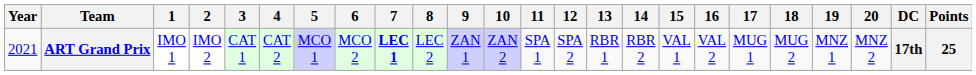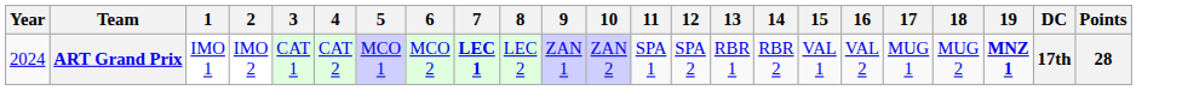 <table class="wikitable" style="text-align:center; font-size:85%">
 <tr>
 <th>Year</th>
 <th>Team</th>
 <th>1</th>
 <th>2</th>
 <th>3</th>
 <th>4</th>
 <th>5</th>
 <th>6</th>
 <th>7</th>
 <th>8</th>
 <th>9</th>
 <th>10</th>
 <th>11</th>
 <th>12</th>
 <th>13</th>
 <th>14</th>
 <th>15</th>
 <th>16</th>
 <th>17</th>
 <th>18</th>
 <th>19</th>
-<th>20</th>
 <th>DC</th>
 <th>Points</th>
 </tr>
 <tr>
-<td><a href='#'>2021</a></td>
+<td><a href='#'>2024</a></td>
 <th nowrap><a href='#'>ART Grand Prix</a></th>
 <td style="background:#FFFFFF;"><a href='#'>IMO<br>1</a><br></td>
 <td style="background:#FFFFFF;"><a href='#'>IMO<br>2</a><br></td>
 <td style="background:#DFFFDF;"><a href='#'>CAT<br>1</a><br></td>
 <td style="background:#DFFFDF;"><a href='#'>CAT<br>2</a><br></td>
 <td style="background:#CFCFFF;"><a href='#'>MCO<br>1</a><br></td>
 <td style="background:#DFFFDF;"><a href='#'>MCO<br>2</a><br></td>
 <td style="background:#DFFFDF;"><strong><a href='#'>LEC<br>1</a><br></strong></td>
 <td style="background:#DFFFDF;"><a href='#'>LEC<br>2</a><br></td>
 <td style="background:#CFCFFF;"><a href='#'>ZAN<br>1</a><br></td>
 <td style="background:#CFCFFF;"><a href='#'>ZAN<br>2</a><br></td>
 <td style="background:#;"><a href='#'>SPA<br>1</a></td>
 <td style="background:#;"><a href='#'>SPA<br>2</a></td>
 <td style="background:#;"><a href='#'>RBR<br>1</a></td>
 <td style="background:#;"><a href='#'>RBR<br>2</a></td>
 <td style="background:#;"><a href='#'>VAL<br>1</a></td>
 <td style="background:#;"><a href='#'>VAL<br>2</a></td>
 <td style="background:#;"><a href='#'>MUG<br>1</a></td>
 <td style="background:#;"><a href='#'>MUG<br>2</a></td>
-<td style="background:#;"><a href='#'>MNZ<br>1</a></td>
-<td style="background:#;"><a href='#'>MNZ<br>2</a></td>
+<td style="background:#;"><strong><a href='#'>MNZ<br>1</a></strong></td>
 <th>17th</th>
-<th>25</th>
+<th>28</th>
 </tr>
 </table>
